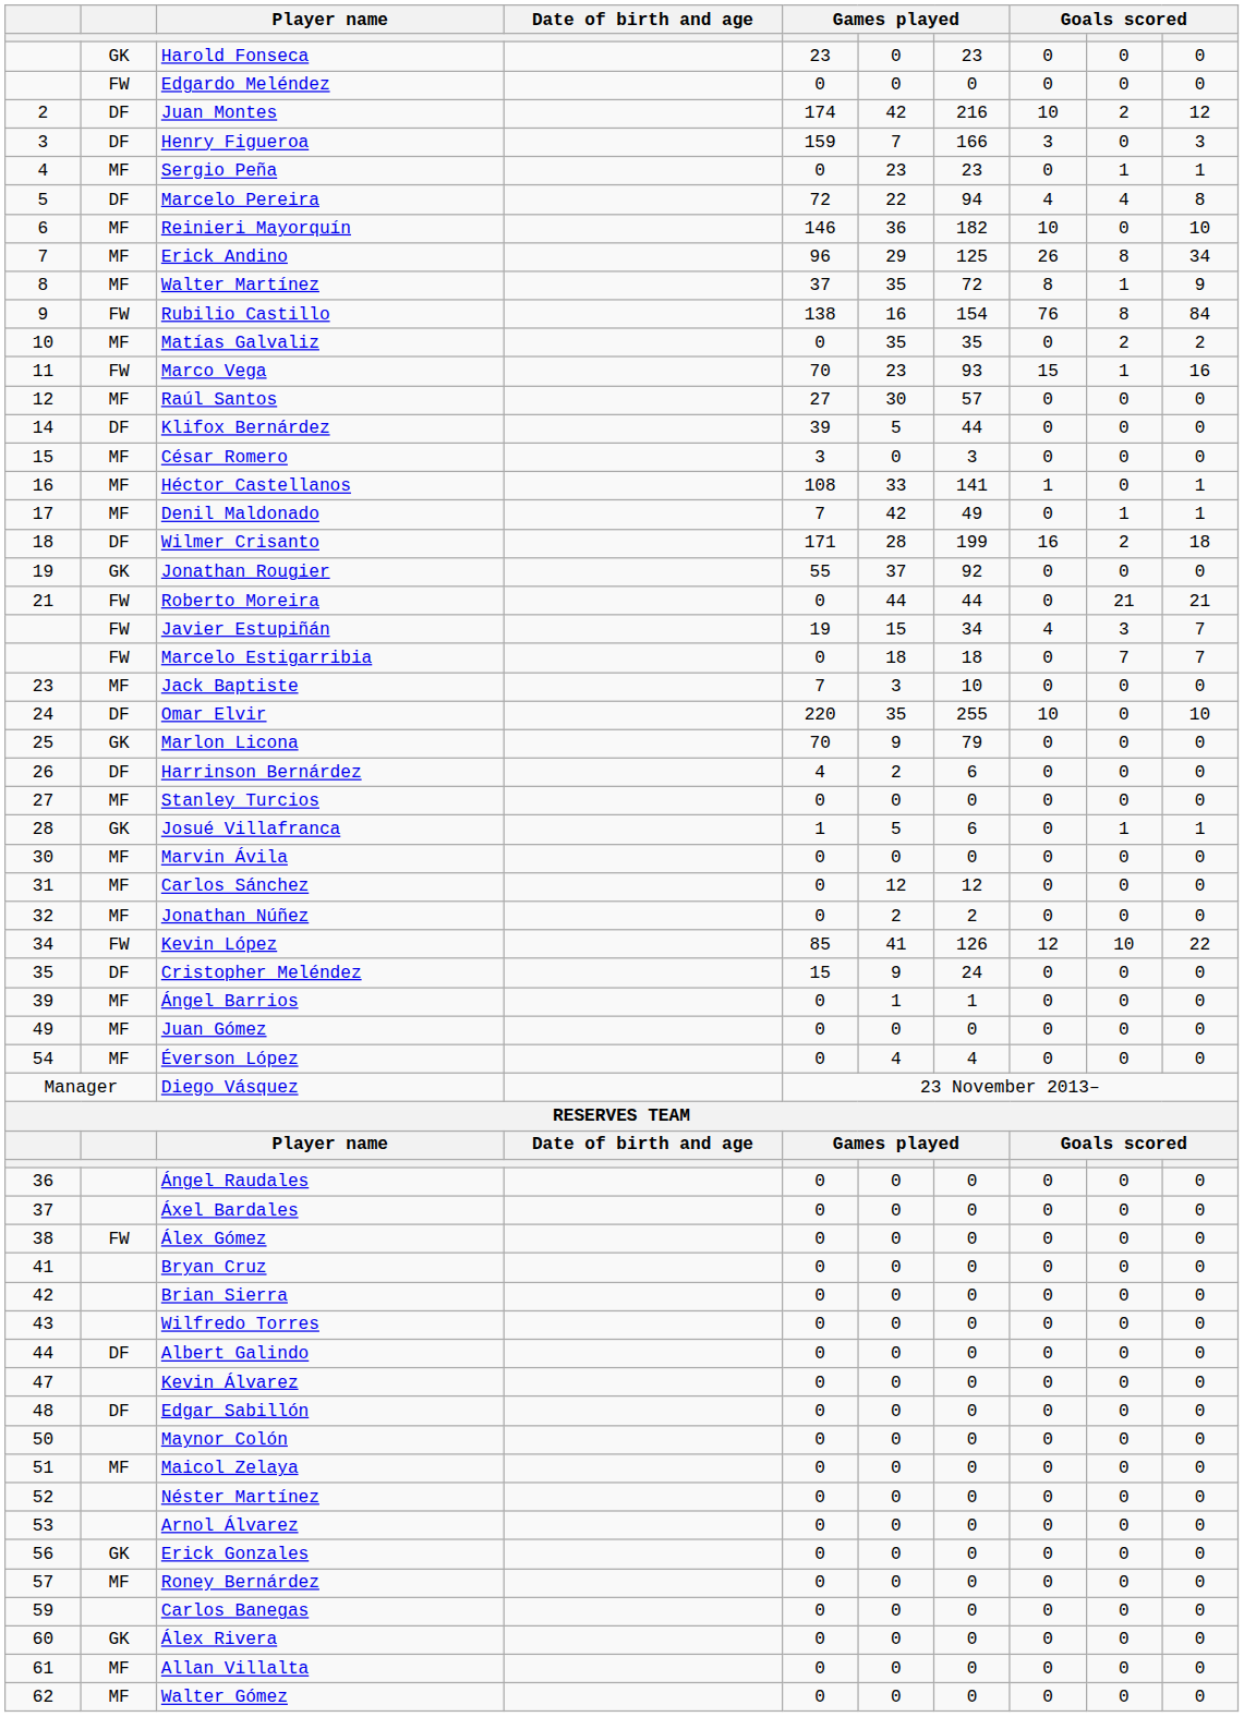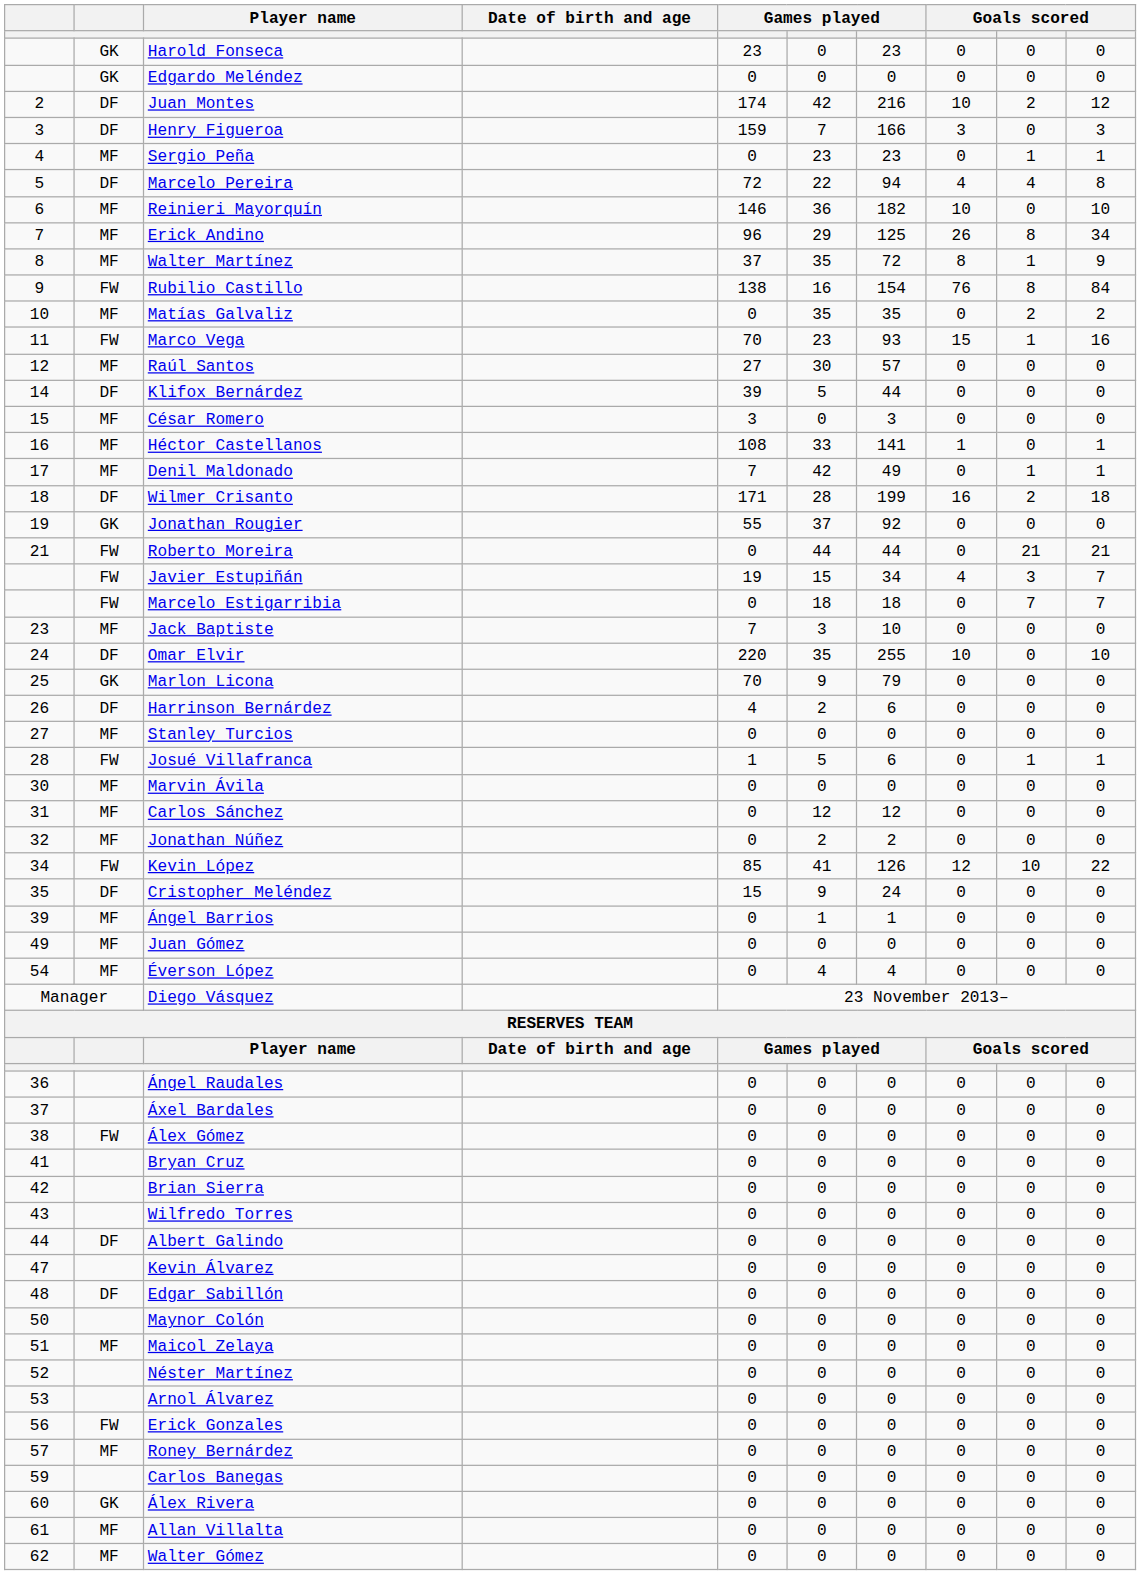 <table class="wikitable">
 <tr>
 <th width="50"></th>
 <th width="50"></th>
 <th width="250">Player name</th>
 <th width="200">Date of birth and age</th>
 <th width="150" colspan="3">Games played</th>
 <th width="150" colspan="3">Goals scored</th>
 </tr>
 <tr>
 <th colspan="4"></th>
 <th width="50"></th>
 <th width="50"></th>
 <th width="50"></th>
 <th width="50"></th>
 <th width="50"></th>
 <th width="50"></th>
 </tr>
 <tr align="center">
 <td></td>
 <td>GK</td>
 <td align="left"> <a href='#'>Harold Fonseca</a></td>
 <td></td>
 <td>23</td>
 <td>0</td>
 <td>23</td>
 <td>0</td>
 <td>0</td>
 <td>0</td>
 </tr>
 <tr align="center">
 <td></td>
-<td>FW</td>
+<td>GK</td>
 <td align="left"> <a href='#'>Edgardo Meléndez</a></td>
 <td></td>
 <td>0</td>
 <td>0</td>
 <td>0</td>
 <td>0</td>
 <td>0</td>
 <td>0</td>
 </tr>
 <tr align="center">
 <td>2</td>
 <td>DF</td>
 <td align="left"> <a href='#'>Juan Montes</a></td>
 <td></td>
 <td>174</td>
 <td>42</td>
 <td>216</td>
 <td>10</td>
 <td>2</td>
 <td>12</td>
 </tr>
 <tr align="center">
 <td>3</td>
 <td>DF</td>
 <td align="left"> <a href='#'>Henry Figueroa</a></td>
 <td></td>
 <td>159</td>
 <td>7</td>
 <td>166</td>
 <td>3</td>
 <td>0</td>
 <td>3</td>
 </tr>
 <tr align="center">
 <td>4</td>
 <td>MF</td>
 <td align="left"> <a href='#'>Sergio Peña</a></td>
 <td></td>
 <td>0</td>
 <td>23</td>
 <td>23</td>
 <td>0</td>
 <td>1</td>
 <td>1</td>
 </tr>
 <tr align="center">
 <td>5</td>
 <td>DF</td>
 <td align="left"> <a href='#'>Marcelo Pereira</a></td>
 <td></td>
 <td>72</td>
 <td>22</td>
 <td>94</td>
 <td>4</td>
 <td>4</td>
 <td>8</td>
 </tr>
 <tr align="center">
 <td>6</td>
 <td>MF</td>
 <td align="left"> <a href='#'>Reinieri Mayorquín</a></td>
 <td></td>
 <td>146</td>
 <td>36</td>
 <td>182</td>
 <td>10</td>
 <td>0</td>
 <td>10</td>
 </tr>
 <tr align="center">
 <td>7</td>
 <td>MF</td>
 <td align="left"> <a href='#'>Erick Andino</a></td>
 <td></td>
 <td>96</td>
 <td>29</td>
 <td>125</td>
 <td>26</td>
 <td>8</td>
 <td>34</td>
 </tr>
 <tr align="center">
 <td>8</td>
 <td>MF</td>
 <td align="left"> <a href='#'>Walter Martínez</a></td>
 <td></td>
 <td>37</td>
 <td>35</td>
 <td>72</td>
 <td>8</td>
 <td>1</td>
 <td>9</td>
 </tr>
 <tr align="center">
 <td>9</td>
 <td>FW</td>
 <td align="left"> <a href='#'>Rubilio Castillo</a></td>
 <td></td>
 <td>138</td>
 <td>16</td>
 <td>154</td>
 <td>76</td>
 <td>8</td>
 <td>84</td>
 </tr>
 <tr align="center">
 <td>10</td>
 <td>MF</td>
 <td align="left"> <a href='#'>Matías Galvaliz</a></td>
 <td></td>
 <td>0</td>
 <td>35</td>
 <td>35</td>
 <td>0</td>
 <td>2</td>
 <td>2</td>
 </tr>
 <tr align="center">
 <td>11</td>
 <td>FW</td>
 <td align="left"> <a href='#'>Marco Vega</a></td>
 <td></td>
 <td>70</td>
 <td>23</td>
 <td>93</td>
 <td>15</td>
 <td>1</td>
 <td>16</td>
 </tr>
 <tr align="center">
 <td>12</td>
 <td>MF</td>
 <td align="left"> <a href='#'>Raúl Santos</a></td>
 <td></td>
 <td>27</td>
 <td>30</td>
 <td>57</td>
 <td>0</td>
 <td>0</td>
 <td>0</td>
 </tr>
 <tr align="center">
 <td>14</td>
 <td>DF</td>
 <td align="left"> <a href='#'>Klifox Bernárdez</a></td>
 <td></td>
 <td>39</td>
 <td>5</td>
 <td>44</td>
 <td>0</td>
 <td>0</td>
 <td>0</td>
 </tr>
 <tr align="center">
 <td>15</td>
 <td>MF</td>
 <td align="left"> <a href='#'>César Romero</a></td>
 <td></td>
 <td>3</td>
 <td>0</td>
 <td>3</td>
 <td>0</td>
 <td>0</td>
 <td>0</td>
 </tr>
 <tr align="center">
 <td>16</td>
 <td>MF</td>
 <td align="left"> <a href='#'>Héctor Castellanos</a></td>
 <td></td>
 <td>108</td>
 <td>33</td>
 <td>141</td>
 <td>1</td>
 <td>0</td>
 <td>1</td>
 </tr>
 <tr align="center">
 <td>17</td>
 <td>MF</td>
 <td align="left"> <a href='#'>Denil Maldonado</a></td>
 <td></td>
 <td>7</td>
 <td>42</td>
 <td>49</td>
 <td>0</td>
 <td>1</td>
 <td>1</td>
 </tr>
 <tr align="center">
 <td>18</td>
 <td>DF</td>
 <td align="left"> <a href='#'>Wilmer Crisanto</a></td>
 <td></td>
 <td>171</td>
 <td>28</td>
 <td>199</td>
 <td>16</td>
 <td>2</td>
 <td>18</td>
 </tr>
 <tr align="center">
 <td>19</td>
 <td>GK</td>
 <td align="left"> <a href='#'>Jonathan Rougier</a></td>
 <td></td>
 <td>55</td>
 <td>37</td>
 <td>92</td>
 <td>0</td>
 <td>0</td>
 <td>0</td>
 </tr>
 <tr align="center">
 <td>21</td>
 <td>FW</td>
 <td align="left"> <a href='#'>Roberto Moreira</a></td>
 <td></td>
 <td>0</td>
 <td>44</td>
 <td>44</td>
 <td>0</td>
 <td>21</td>
 <td>21</td>
 </tr>
 <tr align="center">
 <td></td>
 <td>FW</td>
 <td align="left"> <a href='#'>Javier Estupiñán</a></td>
 <td></td>
 <td>19</td>
 <td>15</td>
 <td>34</td>
 <td>4</td>
 <td>3</td>
 <td>7</td>
 </tr>
 <tr align="center">
 <td></td>
 <td>FW</td>
 <td align="left"> <a href='#'>Marcelo Estigarribia</a></td>
 <td></td>
 <td>0</td>
 <td>18</td>
 <td>18</td>
 <td>0</td>
 <td>7</td>
 <td>7</td>
 </tr>
 <tr align="center">
 <td>23</td>
 <td>MF</td>
 <td align="left"> <a href='#'>Jack Baptiste</a></td>
 <td></td>
 <td>7</td>
 <td>3</td>
 <td>10</td>
 <td>0</td>
 <td>0</td>
 <td>0</td>
 </tr>
 <tr align="center">
 <td>24</td>
 <td>DF</td>
 <td align="left"> <a href='#'>Omar Elvir</a></td>
 <td></td>
 <td>220</td>
 <td>35</td>
 <td>255</td>
 <td>10</td>
 <td>0</td>
 <td>10</td>
 </tr>
 <tr align="center">
 <td>25</td>
 <td>GK</td>
 <td align="left"> <a href='#'>Marlon Licona</a></td>
 <td></td>
 <td>70</td>
 <td>9</td>
 <td>79</td>
 <td>0</td>
 <td>0</td>
 <td>0</td>
 </tr>
 <tr align="center">
 <td>26</td>
 <td>DF</td>
 <td align="left"> <a href='#'>Harrinson Bernárdez</a></td>
 <td></td>
 <td>4</td>
 <td>2</td>
 <td>6</td>
 <td>0</td>
 <td>0</td>
 <td>0</td>
 </tr>
 <tr align="center">
 <td>27</td>
 <td>MF</td>
 <td align="left"> <a href='#'>Stanley Turcios</a></td>
 <td></td>
 <td>0</td>
 <td>0</td>
 <td>0</td>
 <td>0</td>
 <td>0</td>
 <td>0</td>
 </tr>
 <tr align="center">
 <td>28</td>
-<td>GK</td>
+<td>FW</td>
 <td align="left"> <a href='#'>Josué Villafranca</a></td>
 <td></td>
 <td>1</td>
 <td>5</td>
 <td>6</td>
 <td>0</td>
 <td>1</td>
 <td>1</td>
 </tr>
 <tr align="center">
 <td>30</td>
 <td>MF</td>
 <td align="left"> <a href='#'>Marvin Ávila</a></td>
 <td></td>
 <td>0</td>
 <td>0</td>
 <td>0</td>
 <td>0</td>
 <td>0</td>
 <td>0</td>
 </tr>
 <tr align="center">
 <td>31</td>
 <td>MF</td>
 <td align="left"> <a href='#'>Carlos Sánchez</a></td>
 <td></td>
 <td>0</td>
 <td>12</td>
 <td>12</td>
 <td>0</td>
 <td>0</td>
 <td>0</td>
 </tr>
 <tr align="center">
 <td>32</td>
 <td>MF</td>
 <td align="left"> <a href='#'>Jonathan Núñez</a></td>
 <td></td>
 <td>0</td>
 <td>2</td>
 <td>2</td>
 <td>0</td>
 <td>0</td>
 <td>0</td>
 </tr>
 <tr align="center">
 <td>34</td>
 <td>FW</td>
 <td align="left"> <a href='#'>Kevin López</a></td>
 <td></td>
 <td>85</td>
 <td>41</td>
 <td>126</td>
 <td>12</td>
 <td>10</td>
 <td>22</td>
 </tr>
 <tr align="center">
 <td>35</td>
 <td>DF</td>
 <td align="left"> <a href='#'>Cristopher Meléndez</a></td>
 <td></td>
 <td>15</td>
 <td>9</td>
 <td>24</td>
 <td>0</td>
 <td>0</td>
 <td>0</td>
 </tr>
 <tr align="center">
 <td>39</td>
 <td>MF</td>
 <td align="left"> <a href='#'>Ángel Barrios</a></td>
 <td></td>
 <td>0</td>
 <td>1</td>
 <td>1</td>
 <td>0</td>
 <td>0</td>
 <td>0</td>
 </tr>
 <tr align="center">
 <td>49</td>
 <td>MF</td>
 <td align="left"> <a href='#'>Juan Gómez</a></td>
 <td></td>
 <td>0</td>
 <td>0</td>
 <td>0</td>
 <td>0</td>
 <td>0</td>
 <td>0</td>
 </tr>
 <tr align="center">
 <td>54</td>
 <td>MF</td>
 <td align="left"> <a href='#'>Éverson López</a></td>
 <td></td>
 <td>0</td>
 <td>4</td>
 <td>4</td>
 <td>0</td>
 <td>0</td>
 <td>0</td>
 </tr>
 <tr align="center">
 <td colspan="2">Manager</td>
 <td align="left"> <a href='#'>Diego Vásquez</a></td>
 <td></td>
 <td colspan="6">23 November 2013–</td>
 </tr>
 <tr>
 <th colspan=10>RESERVES TEAM</th>
 </tr>
 <tr>
 <th width="50"></th>
 <th width="50"></th>
 <th width="250">Player name</th>
 <th width="200">Date of birth and age</th>
 <th width="150" colspan="3">Games played</th>
 <th width="150" colspan="3">Goals scored</th>
 </tr>
 <tr>
 <th colspan="4"></th>
 <th width="50"></th>
 <th width="50"></th>
 <th width="50"></th>
 <th width="50"></th>
 <th width="50"></th>
 <th width="50"></th>
 </tr>
 <tr align="center">
 <td>36</td>
 <td></td>
 <td align="left"> <a href='#'>Ángel Raudales</a></td>
 <td></td>
 <td>0</td>
 <td>0</td>
 <td>0</td>
 <td>0</td>
 <td>0</td>
 <td>0</td>
 </tr>
 <tr align="center">
 <td>37</td>
 <td></td>
 <td align="left"> <a href='#'>Áxel Bardales</a></td>
 <td></td>
 <td>0</td>
 <td>0</td>
 <td>0</td>
 <td>0</td>
 <td>0</td>
 <td>0</td>
 </tr>
 <tr align="center">
 <td>38</td>
 <td>FW</td>
 <td align="left"> <a href='#'>Álex Gómez</a></td>
 <td></td>
 <td>0</td>
 <td>0</td>
 <td>0</td>
 <td>0</td>
 <td>0</td>
 <td>0</td>
 </tr>
 <tr align="center">
 <td>41</td>
 <td></td>
 <td align="left"> <a href='#'>Bryan Cruz</a></td>
 <td></td>
 <td>0</td>
 <td>0</td>
 <td>0</td>
 <td>0</td>
 <td>0</td>
 <td>0</td>
 </tr>
 <tr align="center">
 <td>42</td>
 <td></td>
 <td align="left"> <a href='#'>Brian Sierra</a></td>
 <td></td>
 <td>0</td>
 <td>0</td>
 <td>0</td>
 <td>0</td>
 <td>0</td>
 <td>0</td>
 </tr>
 <tr align="center">
 <td>43</td>
 <td></td>
 <td align="left"> <a href='#'>Wilfredo Torres</a></td>
 <td></td>
 <td>0</td>
 <td>0</td>
 <td>0</td>
 <td>0</td>
 <td>0</td>
 <td>0</td>
 </tr>
 <tr align="center">
 <td>44</td>
 <td>DF</td>
 <td align="left"> <a href='#'>Albert Galindo</a></td>
 <td></td>
 <td>0</td>
 <td>0</td>
 <td>0</td>
 <td>0</td>
 <td>0</td>
 <td>0</td>
 </tr>
 <tr align="center">
 <td>47</td>
 <td></td>
 <td align="left"> <a href='#'>Kevin Álvarez</a></td>
 <td></td>
 <td>0</td>
 <td>0</td>
 <td>0</td>
 <td>0</td>
 <td>0</td>
 <td>0</td>
 </tr>
 <tr align="center">
 <td>48</td>
 <td>DF</td>
 <td align="left"> <a href='#'>Edgar Sabillón</a></td>
 <td></td>
 <td>0</td>
 <td>0</td>
 <td>0</td>
 <td>0</td>
 <td>0</td>
 <td>0</td>
 </tr>
 <tr align="center">
 <td>50</td>
 <td></td>
 <td align="left"> <a href='#'>Maynor Colón</a></td>
 <td></td>
 <td>0</td>
 <td>0</td>
 <td>0</td>
 <td>0</td>
 <td>0</td>
 <td>0</td>
 </tr>
 <tr align="center">
 <td>51</td>
 <td>MF</td>
 <td align="left"> <a href='#'>Maicol Zelaya</a></td>
 <td></td>
 <td>0</td>
 <td>0</td>
 <td>0</td>
 <td>0</td>
 <td>0</td>
 <td>0</td>
 </tr>
 <tr align="center">
 <td>52</td>
 <td></td>
 <td align="left"> <a href='#'>Néster Martínez</a></td>
 <td></td>
 <td>0</td>
 <td>0</td>
 <td>0</td>
 <td>0</td>
 <td>0</td>
 <td>0</td>
 </tr>
 <tr align="center">
 <td>53</td>
 <td></td>
 <td align="left"> <a href='#'>Arnol Álvarez</a></td>
 <td></td>
 <td>0</td>
 <td>0</td>
 <td>0</td>
 <td>0</td>
 <td>0</td>
 <td>0</td>
 </tr>
 <tr align="center">
 <td>56</td>
-<td>GK</td>
+<td>FW</td>
 <td align="left"> <a href='#'>Erick Gonzales</a></td>
 <td></td>
 <td>0</td>
 <td>0</td>
 <td>0</td>
 <td>0</td>
 <td>0</td>
 <td>0</td>
 </tr>
 <tr align="center">
 <td>57</td>
 <td>MF</td>
 <td align="left"> <a href='#'>Roney Bernárdez</a></td>
 <td></td>
 <td>0</td>
 <td>0</td>
 <td>0</td>
 <td>0</td>
 <td>0</td>
 <td>0</td>
 </tr>
 <tr align="center">
 <td>59</td>
 <td></td>
 <td align="left"> <a href='#'>Carlos Banegas</a></td>
 <td></td>
 <td>0</td>
 <td>0</td>
 <td>0</td>
 <td>0</td>
 <td>0</td>
 <td>0</td>
 </tr>
 <tr align="center">
 <td>60</td>
 <td>GK</td>
 <td align="left"> <a href='#'>Álex Rivera</a></td>
 <td></td>
 <td>0</td>
 <td>0</td>
 <td>0</td>
 <td>0</td>
 <td>0</td>
 <td>0</td>
 </tr>
 <tr align="center">
 <td>61</td>
 <td>MF</td>
 <td align="left"> <a href='#'>Allan Villalta</a></td>
 <td></td>
 <td>0</td>
 <td>0</td>
 <td>0</td>
 <td>0</td>
 <td>0</td>
 <td>0</td>
 </tr>
 <tr align="center">
 <td>62</td>
 <td>MF</td>
 <td align="left"> <a href='#'>Walter Gómez</a></td>
 <td></td>
 <td>0</td>
 <td>0</td>
 <td>0</td>
 <td>0</td>
 <td>0</td>
 <td>0</td>
 </tr>
 </table>
